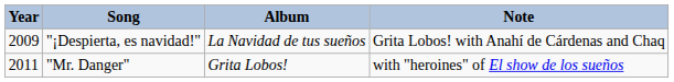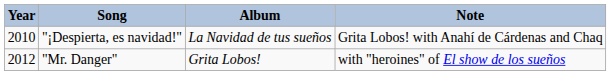 <table class="wikitable">
 <tr>
 <th style="background:#B0C4DE;">Year</th>
 <th style="background:#B0C4DE;">Song</th>
 <th style="background:#B0C4DE;">Album</th>
 <th style="background:#B0C4DE;">Note</th>
 </tr>
 <tr>
-<td>2009</td>
+<td>2010</td>
 <td>"¡Despierta, es navidad!"</td>
 <td><em>La Navidad de tus sueños</em></td>
 <td>Grita Lobos! with Anahí de Cárdenas and Chaq</td>
 </tr>
 <tr>
-<td>2011</td>
+<td>2012</td>
 <td>"Mr. Danger"</td>
 <td><em>Grita Lobos!</em></td>
 <td>with "heroines" of <em><a href='#'>El show de los sueños</a></em></td>
 </tr>
 </table>
